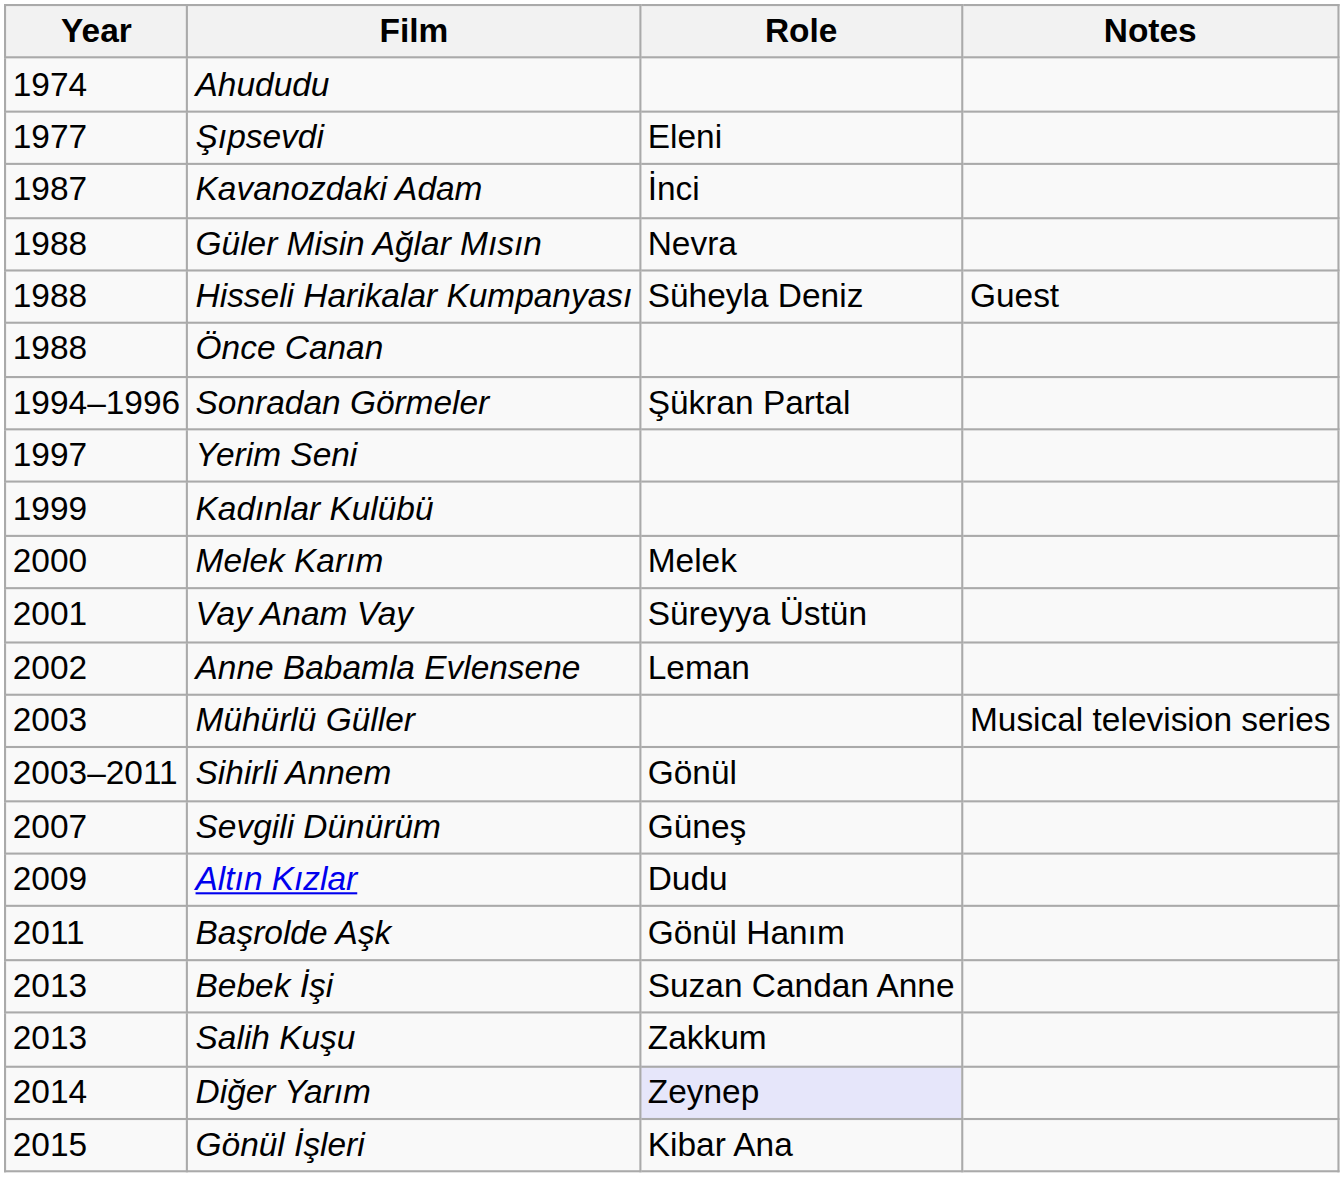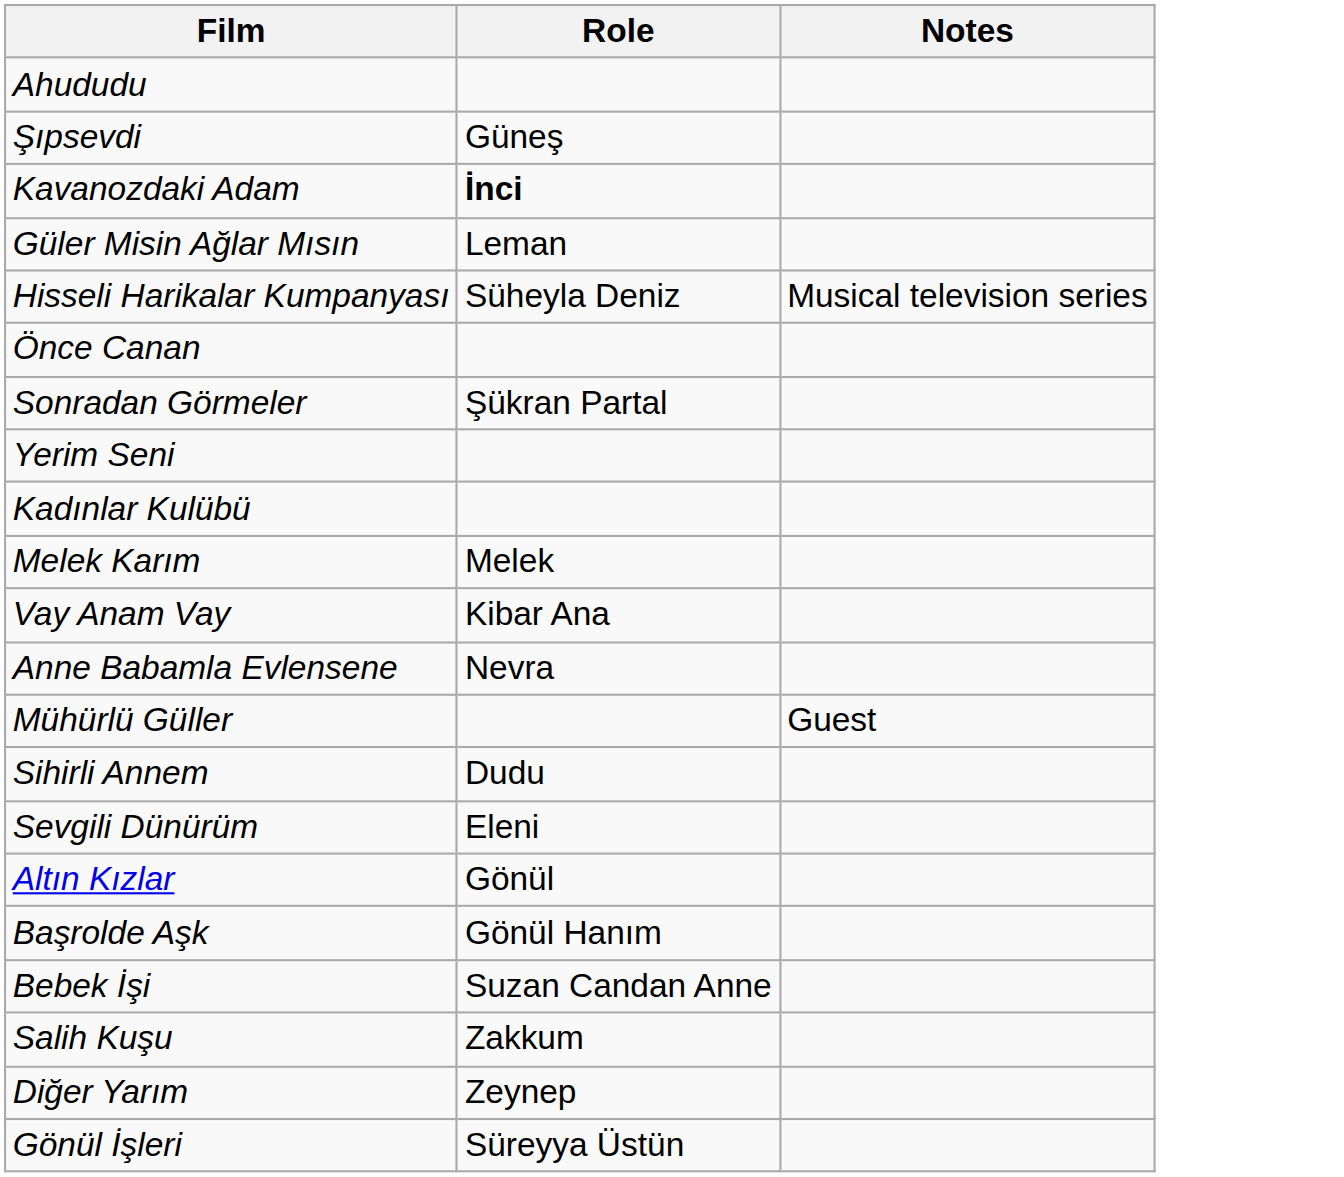 <table Class="wikitable sortable">
 <tr>
-<th>Year</th>
 <th>Film</th>
 <th>Role</th>
 <th class="unsortable">Notes</th>
 </tr>
 <tr>
-<td>1974</td>
 <td><em>Ahududu</em></td>
 <td></td>
 <td></td>
 </tr>
 <tr>
-<td>1977</td>
 <td><em>Şıpsevdi</em></td>
-<td>Eleni</td>
+<td>Güneş</td>
 <td></td>
 </tr>
 <tr>
-<td>1987</td>
 <td><em>Kavanozdaki Adam</em></td>
-<td>İnci</td>
+<td><strong>İnci</strong></td>
 <td></td>
 </tr>
 <tr>
-<td>1988</td>
 <td><em>Güler Misin Ağlar Mısın</em></td>
-<td>Nevra</td>
+<td>Leman</td>
 <td></td>
 </tr>
 <tr>
-<td>1988</td>
 <td><em>Hisseli Harikalar Kumpanyası</em></td>
 <td>Süheyla Deniz</td>
-<td>Guest</td>
+<td>Musical television series</td>
 </tr>
 <tr>
-<td>1988</td>
 <td><em>Önce Canan</em></td>
 <td></td>
 <td></td>
 </tr>
 <tr>
-<td>1994–1996</td>
 <td><em>Sonradan Görmeler</em></td>
 <td>Şükran Partal</td>
 <td></td>
 </tr>
 <tr>
-<td>1997</td>
 <td><em>Yerim Seni</em></td>
 <td></td>
 <td></td>
 </tr>
 <tr>
-<td>1999</td>
 <td><em>Kadınlar Kulübü</em></td>
 <td></td>
 <td></td>
 </tr>
 <tr>
-<td>2000</td>
 <td><em>Melek Karım</em></td>
 <td>Melek</td>
 <td></td>
 </tr>
 <tr>
-<td>2001</td>
 <td><em>Vay Anam Vay</em></td>
-<td>Süreyya Üstün</td>
+<td>Kibar Ana</td>
 <td></td>
 </tr>
 <tr>
-<td>2002</td>
 <td><em>Anne Babamla Evlensene</em></td>
-<td>Leman</td>
+<td>Nevra</td>
 <td></td>
 </tr>
 <tr>
-<td>2003</td>
 <td><em>Mühürlü Güller</em></td>
 <td></td>
-<td>Musical television series</td>
+<td>Guest</td>
 </tr>
 <tr>
-<td>2003–2011</td>
 <td><em>Sihirli Annem</em></td>
+<td>Dudu</td>
+<td></td>
+</tr>
+<tr>
+<td><em>Sevgili Dünürüm</em></td>
+<td>Eleni</td>
+<td></td>
+</tr>
+<tr>
+<td><em><a href='#'>Altın Kızlar</a></em></td>
 <td>Gönül</td>
 <td></td>
 </tr>
 <tr>
-<td>2007</td>
-<td><em>Sevgili Dünürüm</em></td>
-<td>Güneş</td>
-<td></td>
-</tr>
-<tr>
-<td>2009</td>
-<td><em><a href='#'>Altın Kızlar</a></em></td>
-<td>Dudu</td>
-<td></td>
-</tr>
-<tr>
-<td>2011</td>
 <td><em>Başrolde Aşk</em></td>
 <td>Gönül Hanım</td>
 <td></td>
 </tr>
 <tr>
-<td>2013</td>
 <td><em>Bebek İşi</em></td>
 <td>Suzan Candan Anne</td>
 <td></td>
 </tr>
 <tr>
-<td>2013</td>
 <td><em>Salih Kuşu</em></td>
 <td>Zakkum</td>
 <td></td>
 </tr>
 <tr>
-<td>2014</td>
 <td><em>Diğer Yarım</em></td>
-<td style="background: lavender;">Zeynep</td>
+<td>Zeynep</td>
 <td></td>
 </tr>
 <tr>
-<td>2015</td>
 <td><em>Gönül İşleri</em></td>
-<td>Kibar Ana</td>
+<td>Süreyya Üstün</td>
 <td></td>
 </tr>
 </table>
